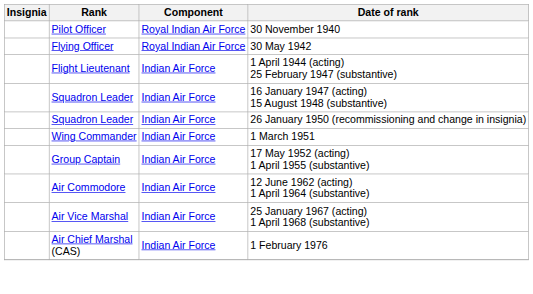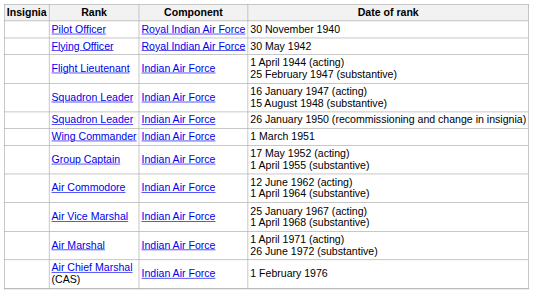 <table class="wikitable" style="background:white">
 <tr>
 <th>Insignia</th>
 <th>Rank</th>
 <th>Component</th>
 <th>Date of rank</th>
 </tr>
 <tr>
 <td align="center"></td>
 <td><a href='#'>Pilot Officer</a></td>
 <td><a href='#'>Royal Indian Air Force</a></td>
 <td>30 November 1940</td>
 </tr>
 <tr>
 <td align="center"></td>
 <td><a href='#'>Flying Officer</a></td>
 <td><a href='#'>Royal Indian Air Force</a></td>
 <td>30 May 1942</td>
 </tr>
 <tr>
 <td align="center"></td>
 <td><a href='#'>Flight Lieutenant</a></td>
 <td><a href='#'>Indian Air Force</a></td>
 <td>1 April 1944 (acting)<br>25 February 1947 (substantive)</td>
 </tr>
 <tr>
 <td align="center"></td>
 <td><a href='#'>Squadron Leader</a></td>
 <td><a href='#'>Indian Air Force</a></td>
 <td>16 January 1947 (acting)<br>15 August 1948 (substantive)</td>
 </tr>
 <tr>
 <td align="center"></td>
 <td><a href='#'>Squadron Leader</a></td>
 <td><a href='#'>Indian Air Force</a></td>
 <td>26 January 1950 (recommissioning and change in insignia)</td>
 </tr>
 <tr>
 <td align="center"></td>
 <td><a href='#'>Wing Commander</a></td>
 <td><a href='#'>Indian Air Force</a></td>
 <td>1 March 1951</td>
 </tr>
 <tr>
 <td align="center"></td>
 <td><a href='#'>Group Captain</a></td>
 <td><a href='#'>Indian Air Force</a></td>
 <td>17 May 1952 (acting)<br>1 April 1955 (substantive)</td>
 </tr>
 <tr>
 <td align="center"></td>
 <td><a href='#'>Air Commodore</a></td>
 <td><a href='#'>Indian Air Force</a></td>
 <td>12 June 1962 (acting)<br>1 April 1964 (substantive)</td>
 </tr>
 <tr>
 <td align="center"></td>
 <td><a href='#'>Air Vice Marshal</a></td>
 <td><a href='#'>Indian Air Force</a></td>
 <td>25 January 1967 (acting)<br>1 April 1968 (substantive)</td>
 </tr>
 <tr>
 <td align="center"></td>
+<td><a href='#'>Air Marshal</a></td>
+<td><a href='#'>Indian Air Force</a></td>
+<td>1 April 1971 (acting)<br>26 June 1972 (substantive)</td>
+</tr>
+<tr>
+<td align="center"></td>
 <td><a href='#'>Air Chief Marshal</a><br>(CAS)</td>
 <td><a href='#'>Indian Air Force</a></td>
 <td>1 February 1976</td>
 </tr>
 <tr>
 </tr>
 </table>
